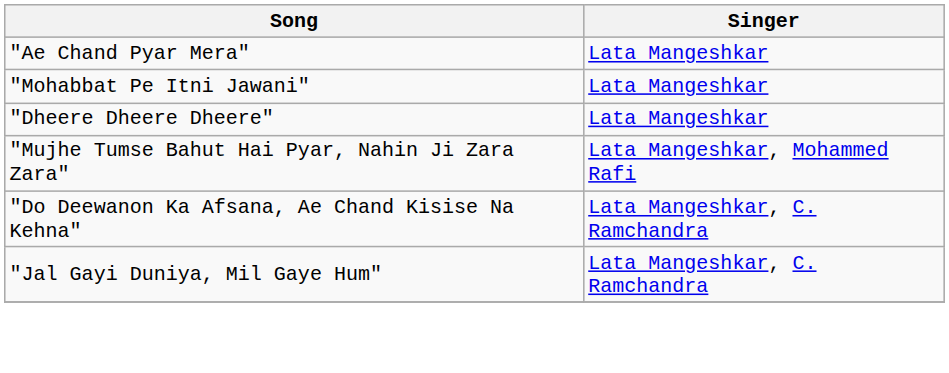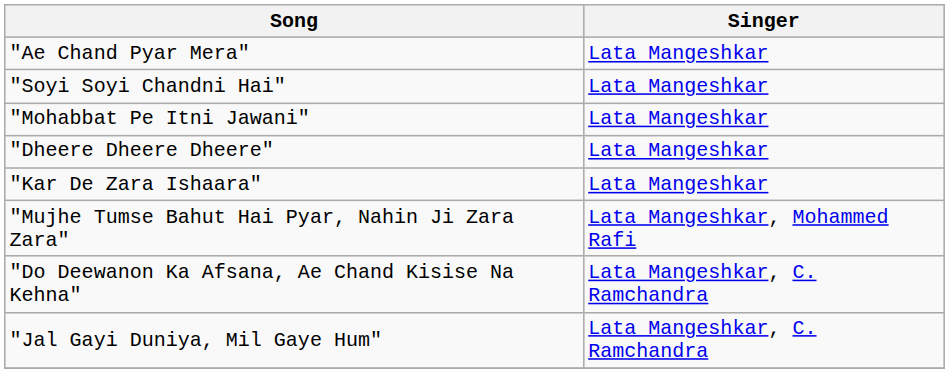 <table class="wikitable">
 <tr>
 <th>Song</th>
 <th>Singer</th>
 </tr>
 <tr>
 <td>"Ae Chand Pyar Mera"</td>
 <td><a href='#'>Lata Mangeshkar</a></td>
 </tr>
 <tr>
+<td>"Soyi Soyi Chandni Hai"</td>
+<td><a href='#'>Lata Mangeshkar</a></td>
+</tr>
+<tr>
 <td>"Mohabbat Pe Itni Jawani"</td>
 <td><a href='#'>Lata Mangeshkar</a></td>
 </tr>
 <tr>
 <td>"Dheere Dheere Dheere"</td>
+<td><a href='#'>Lata Mangeshkar</a></td>
+</tr>
+<tr>
+<td>"Kar De Zara Ishaara"</td>
 <td><a href='#'>Lata Mangeshkar</a></td>
 </tr>
 <tr>
 <td>"Mujhe Tumse Bahut Hai Pyar, Nahin Ji Zara Zara"</td>
 <td><a href='#'>Lata Mangeshkar</a>, <a href='#'>Mohammed Rafi</a></td>
 </tr>
 <tr>
 <td>"Do Deewanon Ka Afsana, Ae Chand Kisise Na Kehna"</td>
 <td><a href='#'>Lata Mangeshkar</a>, <a href='#'>C. Ramchandra</a></td>
 </tr>
 <tr>
 <td>"Jal Gayi Duniya, Mil Gaye Hum"</td>
 <td><a href='#'>Lata Mangeshkar</a>, <a href='#'>C. Ramchandra</a></td>
 </tr>
 <tr>
 </tr>
 </table>
